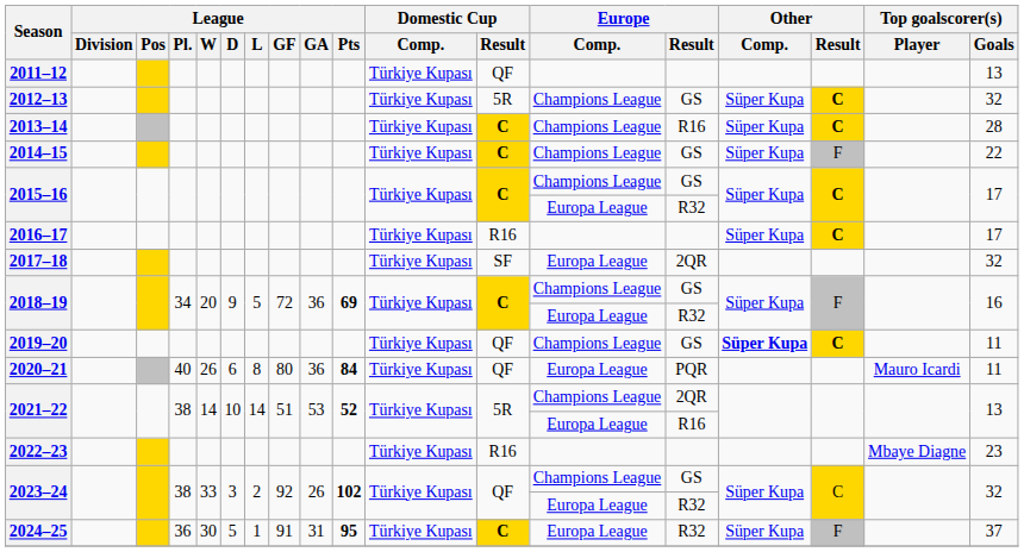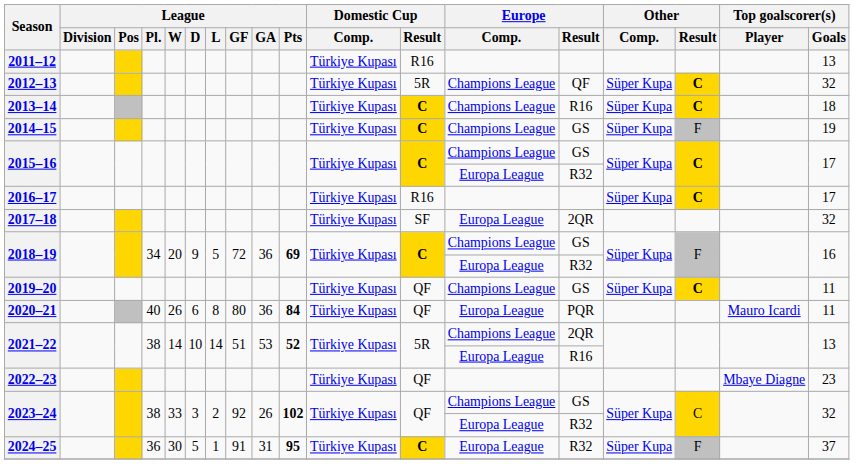 <table class="wikitable" style="text-align:center;font-size:86%;">
 <tr>
 <th rowspan="2" scope="col">Season</th>
 <th colspan="9">League</th>
 <th colspan="2">Domestic Cup</th>
 <th colspan="2"><a href='#'>Europe</a></th>
 <th colspan="2">Other</th>
 <th colspan="2" scope="col">Top goalscorer(s)</th>
 </tr>
 <tr>
 <th>Division</th>
 <th>Pos</th>
 <th>Pl.</th>
 <th>W</th>
 <th>D</th>
 <th>L</th>
 <th>GF</th>
 <th>GA</th>
 <th>Pts</th>
 <th>Comp.</th>
 <th>Result</th>
 <th>Comp.</th>
 <th>Result</th>
 <th>Comp.</th>
 <th>Result</th>
 <th>Player</th>
 <th>Goals</th>
 </tr>
 <tr>
 <th scope="row"><a href='#'>2011–12</a></th>
 <td></td>
 <td bgcolor="gold"><strong></strong></td>
 <td></td>
 <td></td>
 <td></td>
 <td></td>
 <td></td>
 <td></td>
 <td></td>
 <td><a href='#'>Türkiye Kupası</a></td>
-<td>QF</td>
+<td>R16</td>
 <td></td>
 <td></td>
 <td></td>
 <td></td>
 <td></td>
 <td>13</td>
 </tr>
 <tr>
 <th scope="row"><a href='#'>2012–13</a></th>
 <td></td>
 <td bgcolor="gold"><strong></strong></td>
 <td></td>
 <td></td>
 <td></td>
 <td></td>
 <td></td>
 <td></td>
 <td></td>
 <td><a href='#'>Türkiye Kupası</a></td>
 <td>5R</td>
 <td><a href='#'>Champions League</a></td>
-<td>GS</td>
+<td>QF</td>
 <td><a href='#'>Süper Kupa</a></td>
 <td bgcolor="gold"><strong>C</strong></td>
 <td></td>
 <td>32</td>
 </tr>
 <tr>
 <th scope="row"><a href='#'>2013–14</a></th>
 <td></td>
 <td bgcolor=silver></td>
 <td></td>
 <td></td>
 <td></td>
 <td></td>
 <td></td>
 <td></td>
 <td></td>
 <td><a href='#'>Türkiye Kupası</a></td>
 <td bgcolor="gold"><strong>C</strong></td>
 <td><a href='#'>Champions League</a></td>
 <td>R16</td>
 <td><a href='#'>Süper Kupa</a></td>
 <td bgcolor="gold"><strong>C</strong></td>
 <td></td>
-<td>28</td>
+<td>18</td>
 </tr>
 <tr>
 <th scope="row"><a href='#'>2014–15</a></th>
 <td></td>
 <td bgcolor="gold"><strong></strong></td>
 <td></td>
 <td></td>
 <td></td>
 <td></td>
 <td></td>
 <td></td>
 <td></td>
 <td><a href='#'>Türkiye Kupası</a></td>
 <td bgcolor="gold"><strong>C</strong></td>
 <td><a href='#'>Champions League</a></td>
 <td>GS</td>
 <td><a href='#'>Süper Kupa</a></td>
 <td bgcolor=silver>F</td>
 <td></td>
-<td>22</td>
+<td>19</td>
 </tr>
 <tr>
 <th rowspan="2" scope="row"><a href='#'>2015–16</a></th>
 <td rowspan="2"></td>
 <td rowspan="2"></td>
 <td rowspan="2"></td>
 <td rowspan="2"></td>
 <td rowspan="2"></td>
 <td rowspan="2"></td>
 <td rowspan="2"></td>
 <td rowspan="2"></td>
 <td rowspan="2"></td>
 <td rowspan="2"><a href='#'>Türkiye Kupası</a></td>
 <td rowspan="2" bgcolor="gold"><strong>C</strong></td>
 <td><a href='#'>Champions League</a></td>
 <td>GS</td>
 <td rowspan="2"><a href='#'>Süper Kupa</a></td>
 <td rowspan="2" bgcolor="gold"><strong>C</strong></td>
 <td rowspan="2"></td>
 <td rowspan="2">17</td>
 </tr>
 <tr>
 <td><a href='#'>Europa League</a></td>
 <td>R32</td>
 </tr>
 <tr>
 <th scope="row"><a href='#'>2016–17</a></th>
 <td></td>
 <td></td>
 <td></td>
 <td></td>
 <td></td>
 <td></td>
 <td></td>
 <td></td>
 <td></td>
 <td><a href='#'>Türkiye Kupası</a></td>
 <td>R16</td>
 <td></td>
 <td></td>
 <td><a href='#'>Süper Kupa</a></td>
 <td bgcolor="gold"><strong>C</strong></td>
 <td></td>
 <td>17</td>
 </tr>
 <tr>
 <th scope="row"><a href='#'>2017–18</a></th>
 <td></td>
 <td bgcolor="gold"><strong></strong></td>
 <td></td>
 <td></td>
 <td></td>
 <td></td>
 <td></td>
 <td></td>
 <td></td>
 <td><a href='#'>Türkiye Kupası</a></td>
 <td>SF</td>
 <td><a href='#'>Europa League</a></td>
 <td>2QR</td>
 <td></td>
 <td></td>
 <td></td>
 <td>32</td>
 </tr>
 <tr>
 <th rowspan="2" scope="row"><a href='#'>2018–19</a></th>
 <td rowspan="2"></td>
 <td rowspan="2" bgcolor="gold"><strong></strong></td>
 <td rowspan="2">34</td>
 <td rowspan="2">20</td>
 <td rowspan="2">9</td>
 <td rowspan="2">5</td>
 <td rowspan="2">72</td>
 <td rowspan="2">36</td>
 <td rowspan="2"><strong>69</strong></td>
 <td rowspan="2"><a href='#'>Türkiye Kupası</a></td>
 <td rowspan="2" bgcolor="gold"><strong>C</strong></td>
 <td><a href='#'>Champions League</a></td>
 <td>GS</td>
 <td rowspan="2"><a href='#'>Süper Kupa</a></td>
 <td rowspan="2" bgcolor=silver>F</td>
 <td rowspan="2"></td>
 <td rowspan="2">16</td>
 </tr>
 <tr>
 <td><a href='#'>Europa League</a></td>
 <td>R32</td>
 </tr>
 <tr>
 <th><a href='#'>2019–20</a></th>
 <td></td>
 <td></td>
 <td></td>
 <td></td>
 <td></td>
 <td></td>
 <td></td>
 <td></td>
 <td></td>
 <td><a href='#'>Türkiye Kupası</a></td>
 <td>QF</td>
 <td><a href='#'>Champions League</a></td>
 <td>GS</td>
-<td><strong><a href='#'>Süper Kupa</a></strong></td>
+<td><a href='#'>Süper Kupa</a></td>
 <td bgcolor="gold"><strong>C</strong></td>
 <td><br></td>
 <td>11</td>
 </tr>
 <tr>
 <th><a href='#'>2020–21</a></th>
 <td></td>
 <td bgcolor=silver></td>
 <td>40</td>
 <td>26</td>
 <td>6</td>
 <td>8</td>
 <td>80</td>
 <td>36</td>
 <td><strong>84</strong></td>
 <td><a href='#'>Türkiye Kupası</a></td>
 <td>QF</td>
 <td><a href='#'>Europa League</a></td>
 <td>PQR</td>
 <td></td>
 <td></td>
 <td><a href='#'>Mauro Icardi</a></td>
 <td>11</td>
 </tr>
 <tr>
 <th rowspan="2" scope="row"><a href='#'>2021–22</a></th>
 <td rowspan="2"></td>
 <td rowspan="2"></td>
 <td rowspan="2">38</td>
 <td rowspan="2">14</td>
 <td rowspan="2">10</td>
 <td rowspan="2">14</td>
 <td rowspan="2">51</td>
 <td rowspan="2">53</td>
 <td rowspan="2"><strong>52</strong></td>
 <td rowspan="2"><a href='#'>Türkiye Kupası</a></td>
 <td rowspan="2">5R</td>
 <td><a href='#'>Champions League</a></td>
 <td>2QR</td>
 <td rowspan="2"></td>
 <td rowspan="2"></td>
 <td rowspan="2"></td>
 <td rowspan="2">13</td>
 </tr>
 <tr>
 <td><a href='#'>Europa League</a></td>
 <td>R16</td>
 </tr>
 <tr>
 <th scope="row"><a href='#'>2022–23</a></th>
 <td></td>
 <td bgcolor="gold"><strong></strong></td>
 <td></td>
 <td></td>
 <td></td>
 <td></td>
 <td></td>
 <td></td>
 <td></td>
 <td><a href='#'>Türkiye Kupası</a></td>
-<td>R16</td>
+<td>QF</td>
 <td></td>
 <td></td>
 <td></td>
 <td></td>
 <td><a href='#'>Mbaye Diagne</a></td>
 <td>23</td>
 </tr>
 <tr>
 <th rowspan="2" scope="row"><a href='#'>2023–24</a></th>
 <td rowspan="2"></td>
 <td rowspan="2" bgcolor="gold"><strong></strong></td>
 <td rowspan="2">38</td>
 <td rowspan="2">33</td>
 <td rowspan="2">3</td>
 <td rowspan="2">2</td>
 <td rowspan="2">92</td>
 <td rowspan="2">26</td>
 <td rowspan="2"><strong>102</strong></td>
 <td rowspan="2"><a href='#'>Türkiye Kupası</a></td>
 <td rowspan="2">QF</td>
 <td><a href='#'>Champions League</a></td>
 <td>GS</td>
 <td rowspan="2"><a href='#'>Süper Kupa</a></td>
 <td rowspan="2" bgcolor=gold>C</td>
 <td rowspan="2"></td>
 <td rowspan="2">32</td>
 </tr>
 <tr>
 <td><a href='#'>Europa League</a></td>
 <td>R32</td>
 </tr>
 <tr>
 <th rowspan="1" scope="row"><a href='#'>2024–25</a></th>
 <td rowspan="1"></td>
 <td rowspan="1" bgcolor="gold"><strong></strong></td>
 <td rowspan="1">36</td>
 <td rowspan="1">30</td>
 <td rowspan="1">5</td>
 <td rowspan="1">1</td>
 <td rowspan="1">91</td>
 <td rowspan="1">31</td>
 <td rowspan="1"><strong>95</strong></td>
 <td rowspan="1"><a href='#'>Türkiye Kupası</a></td>
 <td rowspan="1" bgcolor="gold"><strong>C</strong></td>
 <td><a href='#'>Europa League</a></td>
 <td>R32</td>
 <td rowspan="1"><a href='#'>Süper Kupa</a></td>
 <td rowspan="1" bgcolor=silver>F</td>
 <td rowspan="1"></td>
 <td rowspan="1">37</td>
 </tr>
 <tr>
 </tr>
 </table>
